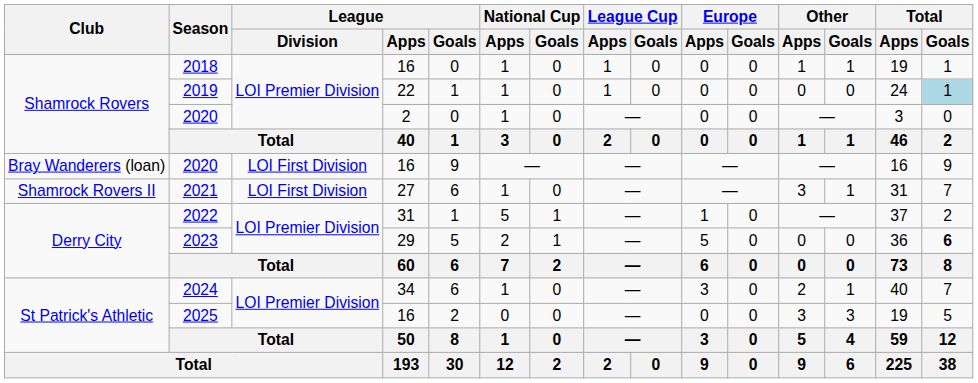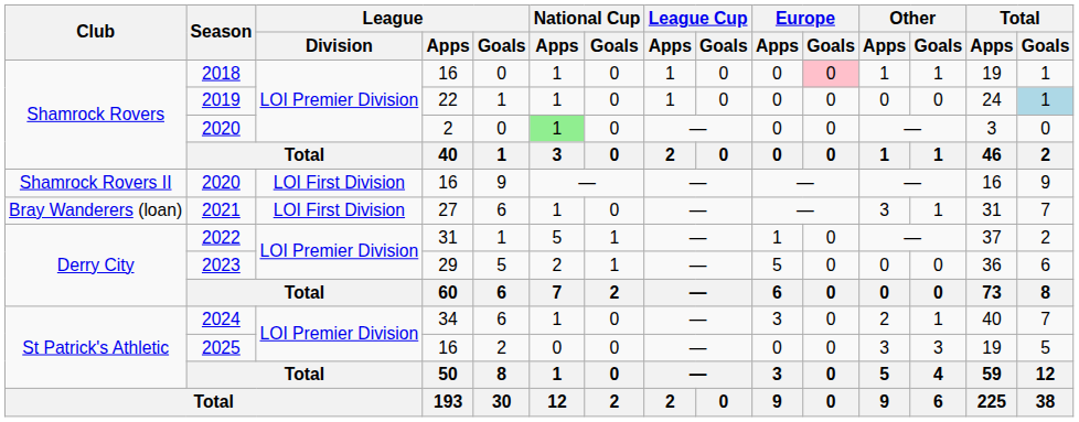 <table class=wikitable style="text-align: center">
 <tr>
 <th rowspan=2>Club</th>
 <th rowspan=2>Season</th>
 <th colspan=3>League</th>
 <th colspan=2>National Cup</th>
 <th colspan=2><a href='#'>League Cup</a></th>
 <th colspan=2><a href='#'>Europe</a></th>
 <th colspan=2>Other</th>
 <th colspan=2>Total</th>
 </tr>
 <tr>
 <th>Division</th>
 <th>Apps</th>
 <th>Goals</th>
 <th>Apps</th>
 <th>Goals</th>
 <th>Apps</th>
 <th>Goals</th>
 <th>Apps</th>
 <th>Goals</th>
 <th>Apps</th>
 <th>Goals</th>
 <th>Apps</th>
 <th>Goals</th>
 </tr>
 <tr>
 <td rowspan="4"><a href='#'>Shamrock Rovers</a></td>
 <td><a href='#'>2018</a></td>
 <td rowspan="3"><a href='#'>LOI Premier Division</a></td>
 <td>16</td>
 <td>0</td>
 <td>1</td>
 <td>0</td>
 <td>1</td>
 <td>0</td>
 <td>0</td>
-<td>0</td>
+<td style="background: pink;">0</td>
 <td>1</td>
 <td>1</td>
 <td>19</td>
 <td>1</td>
 </tr>
 <tr>
 <td><a href='#'>2019</a></td>
 <td>22</td>
 <td>1</td>
 <td>1</td>
 <td>0</td>
 <td>1</td>
 <td>0</td>
 <td>0</td>
 <td>0</td>
 <td>0</td>
 <td>0</td>
 <td>24</td>
 <td style="background: lightblue;">1</td>
 </tr>
 <tr>
 <td><a href='#'>2020</a></td>
 <td>2</td>
 <td>0</td>
-<td>1</td>
+<td style="background: lightgreen;">1</td>
 <td>0</td>
 <td colspan="2">—</td>
 <td>0</td>
 <td>0</td>
 <td colspan="2">—</td>
 <td>3</td>
 <td>0</td>
 </tr>
 <tr>
 <th colspan="2">Total</th>
 <th>40</th>
 <th>1</th>
 <th>3</th>
 <th>0</th>
 <th>2</th>
 <th>0</th>
 <th>0</th>
 <th>0</th>
 <th>1</th>
 <th>1</th>
 <th>46</th>
 <th>2</th>
 </tr>
 <tr>
-<td><a href='#'>Bray Wanderers</a> (loan)</td>
+<td><a href='#'>Shamrock Rovers II</a></td>
 <td><a href='#'>2020</a></td>
 <td><a href='#'>LOI First Division</a></td>
 <td>16</td>
 <td>9</td>
 <td colspan="2">—</td>
 <td colspan="2">—</td>
 <td colspan="2">—</td>
 <td colspan="2">—</td>
 <td>16</td>
 <td>9</td>
 </tr>
 <tr>
-<td><a href='#'>Shamrock Rovers II</a></td>
+<td><a href='#'>Bray Wanderers</a> (loan)</td>
 <td><a href='#'>2021</a></td>
 <td><a href='#'>LOI First Division</a></td>
 <td>27</td>
 <td>6</td>
 <td>1</td>
 <td>0</td>
 <td colspan="2">—</td>
 <td colspan="2">—</td>
 <td>3</td>
 <td>1</td>
 <td>31</td>
 <td>7</td>
 </tr>
 <tr>
 <td rowspan="3"><a href='#'>Derry City</a></td>
 <td><a href='#'>2022</a></td>
 <td rowspan="2"><a href='#'>LOI Premier Division</a></td>
 <td>31</td>
 <td>1</td>
 <td>5</td>
 <td>1</td>
 <td colspan="2">—</td>
 <td>1</td>
 <td>0</td>
 <td colspan="2">—</td>
 <td>37</td>
 <td>2</td>
 </tr>
 <tr>
 <td><a href='#'>2023</a></td>
 <td>29</td>
 <td>5</td>
 <td>2</td>
 <td>1</td>
 <td colspan="2">—</td>
 <td>5</td>
 <td>0</td>
 <td>0</td>
 <td>0</td>
 <td>36</td>
-<td><strong>6</strong></td>
+<td>6</td>
 </tr>
 <tr>
 <th colspan="2">Total</th>
 <th>60</th>
 <th>6</th>
 <th>7</th>
 <th>2</th>
 <th colspan="2">—</th>
 <th>6</th>
 <th>0</th>
 <th>0</th>
 <th>0</th>
 <th>73</th>
 <th>8</th>
 </tr>
 <tr>
 <td rowspan="3"><a href='#'>St Patrick's Athletic</a></td>
 <td><a href='#'>2024</a></td>
 <td rowspan="2"><a href='#'>LOI Premier Division</a></td>
 <td>34</td>
 <td>6</td>
 <td>1</td>
 <td>0</td>
 <td colspan="2">—</td>
 <td>3</td>
 <td>0</td>
 <td>2</td>
 <td>1</td>
 <td>40</td>
 <td>7</td>
 </tr>
 <tr>
 <td><a href='#'>2025</a></td>
 <td>16</td>
 <td>2</td>
 <td>0</td>
 <td>0</td>
 <td colspan="2">—</td>
 <td>0</td>
 <td>0</td>
 <td>3</td>
 <td>3</td>
 <td>19</td>
 <td>5</td>
 </tr>
 <tr>
 <th colspan="2">Total</th>
 <th>50</th>
 <th>8</th>
 <th>1</th>
 <th>0</th>
 <th colspan="2">—</th>
 <th>3</th>
 <th>0</th>
 <th>5</th>
 <th>4</th>
 <th>59</th>
 <th>12</th>
 </tr>
 <tr>
 <th colspan="3">Total</th>
 <th>193</th>
 <th>30</th>
 <th>12</th>
 <th>2</th>
 <th>2</th>
 <th>0</th>
 <th>9</th>
 <th>0</th>
 <th>9</th>
 <th>6</th>
 <th>225</th>
 <th>38</th>
 </tr>
 </table>
